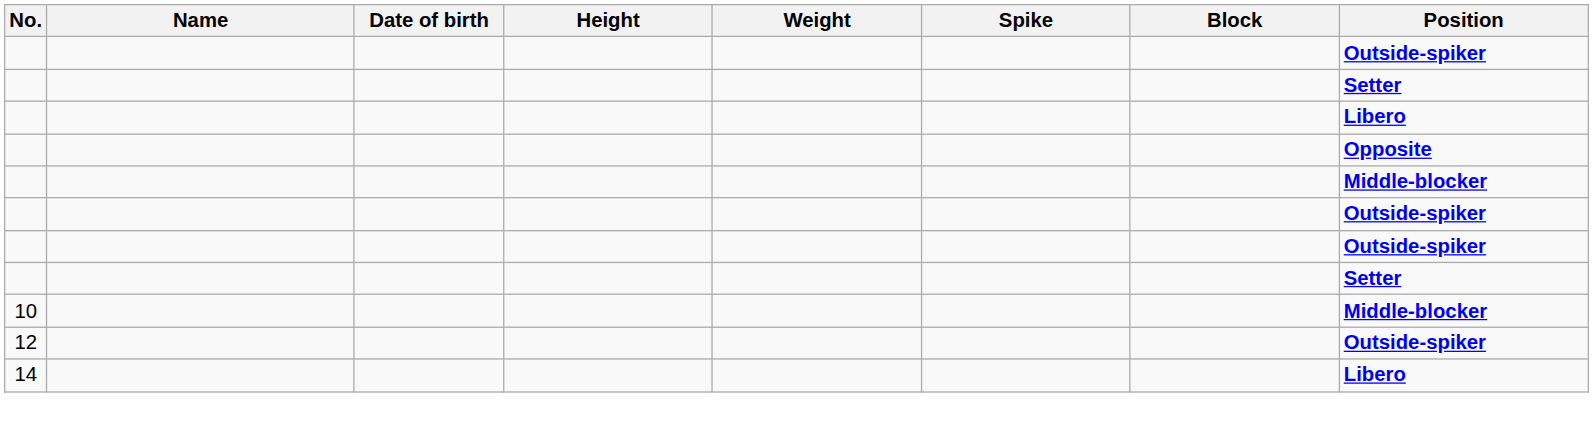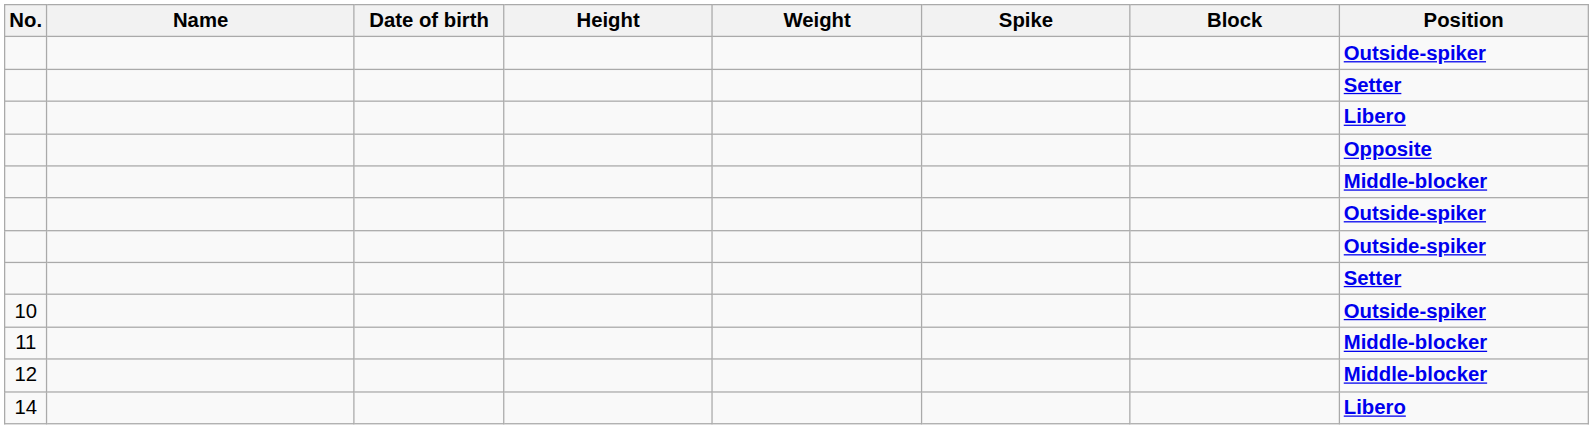 <table class="wikitable sortable" style="font-size:100%; text-align:center;">
 <tr>
 <th>No.</th>
 <th style="width:15em">Name</th>
 <th style="width:7em">Date of birth</th>
 <th style="width:10em">Height</th>
 <th style="width:10em">Weight</th>
 <th style="width:10em">Spike</th>
 <th style="width:10em">Block</th>
 <th style="width:12em">Position</th>
 </tr>
 <tr>
 <td></td>
 <td align=left></td>
 <td align=right></td>
 <td></td>
 <td></td>
 <td></td>
 <td></td>
 <td align=left><strong><a href='#'>Outside-spiker</a></strong></td>
 </tr>
 <tr>
 <td></td>
 <td align=left></td>
 <td align=right></td>
 <td></td>
 <td></td>
 <td></td>
 <td></td>
 <td align=left><strong><a href='#'>Setter</a></strong></td>
 </tr>
 <tr>
 <td></td>
 <td align=left></td>
 <td align=right></td>
 <td></td>
 <td></td>
 <td></td>
 <td></td>
 <td align=left><strong><a href='#'>Libero</a></strong></td>
 </tr>
 <tr>
 <td></td>
 <td align=left></td>
 <td align=right></td>
 <td></td>
 <td></td>
 <td></td>
 <td></td>
 <td align=left><strong><a href='#'>Opposite</a></strong></td>
 </tr>
 <tr>
 <td></td>
 <td align=left></td>
 <td align=right></td>
 <td></td>
 <td></td>
 <td></td>
 <td></td>
 <td align=left><strong><a href='#'>Middle-blocker</a></strong></td>
 </tr>
 <tr>
 <td></td>
 <td align=left></td>
 <td align=right></td>
 <td></td>
 <td></td>
 <td></td>
 <td></td>
 <td align=left><strong><a href='#'>Outside-spiker</a></strong></td>
 </tr>
 <tr>
 <td></td>
 <td align=left></td>
 <td align=right></td>
 <td></td>
 <td></td>
 <td></td>
 <td></td>
 <td align=left><strong><a href='#'>Outside-spiker</a></strong></td>
 </tr>
 <tr>
 <td></td>
 <td align=left></td>
 <td align=right></td>
 <td></td>
 <td></td>
 <td></td>
 <td></td>
 <td align=left><strong><a href='#'>Setter</a></strong></td>
 </tr>
 <tr>
 <td>10</td>
 <td align=left></td>
 <td align=right></td>
 <td></td>
 <td></td>
 <td></td>
 <td></td>
+<td align=left><strong><a href='#'>Outside-spiker</a></strong></td>
+</tr>
+<tr>
+<td>11</td>
+<td align=left></td>
+<td align=right></td>
+<td></td>
+<td></td>
+<td></td>
+<td></td>
 <td align=left><strong><a href='#'>Middle-blocker</a></strong></td>
 </tr>
 <tr>
 <td>12</td>
 <td align=left></td>
 <td align=right></td>
 <td></td>
 <td></td>
 <td></td>
 <td></td>
-<td align=left><strong><a href='#'>Outside-spiker</a></strong></td>
+<td align=left><strong><a href='#'>Middle-blocker</a></strong></td>
 </tr>
 <tr>
 <td>14</td>
 <td align=left></td>
 <td align=right></td>
 <td></td>
 <td></td>
 <td></td>
 <td></td>
 <td align=left><strong><a href='#'>Libero</a></strong></td>
 </tr>
 </table>
